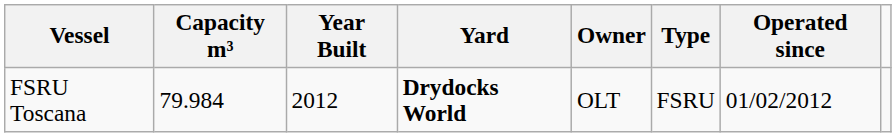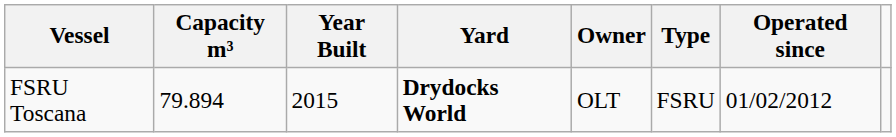 <table class="wikitable">
 <tr>
 <th>Vessel</th>
 <th>Capacity m³</th>
 <th>Year Built</th>
 <th>Yard</th>
 <th>Owner</th>
 <th>Type</th>
 <th>Operated since</th>
 </tr>
 <tr>
 <td>FSRU Toscana</td>
-<td>79.984</td>
-<td>2012</td>
+<td>79.894</td>
+<td>2015</td>
 <td><strong>Drydocks World</strong></td>
 <td>OLT</td>
 <td>FSRU</td>
 <td>01/02/2012</td>
 <td></td>
 </tr>
 </table>
